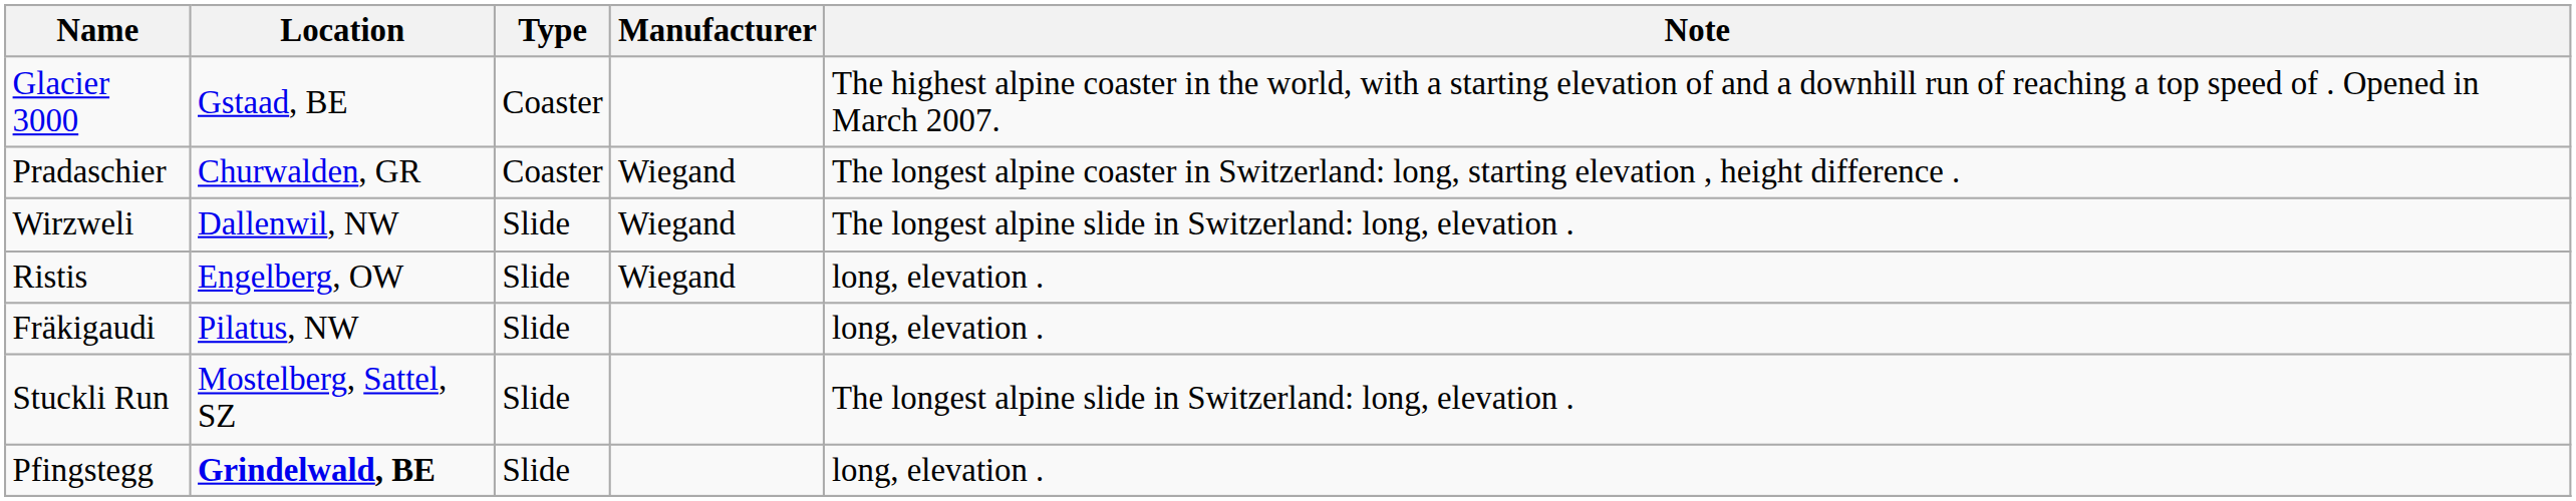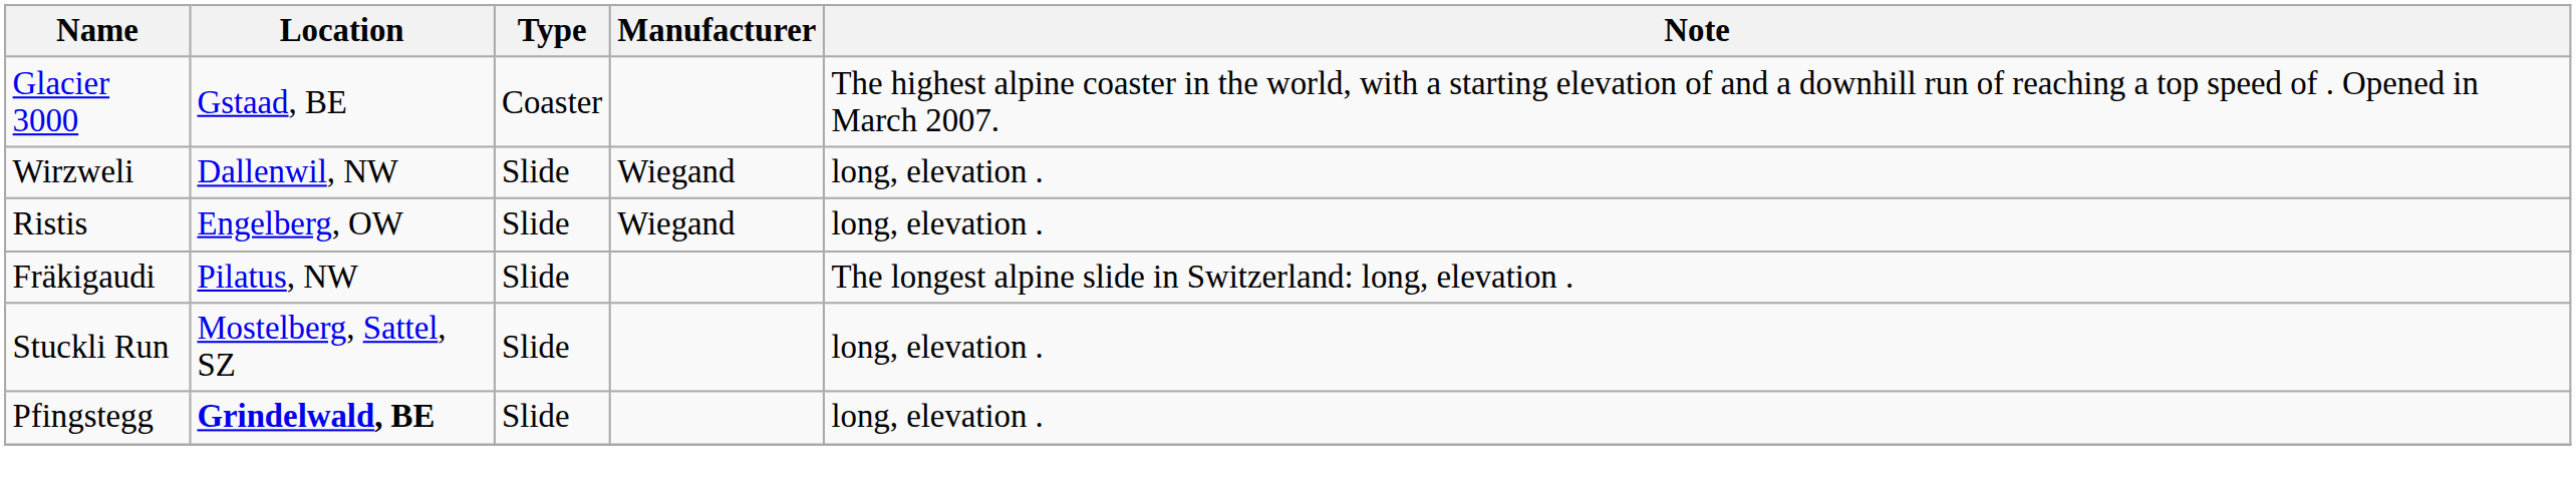 <table class="wikitable sortable">
 <tr>
 <th>Name</th>
 <th>Location</th>
 <th>Type</th>
 <th>Manufacturer</th>
 <th>Note</th>
 </tr>
 <tr>
 <td><a href='#'>Glacier 3000</a></td>
 <td><a href='#'>Gstaad</a>, BE</td>
 <td>Coaster</td>
 <td></td>
 <td>The highest alpine coaster in the world, with a starting elevation of  and a downhill run of  reaching a top speed of . Opened in March 2007.</td>
 </tr>
 <tr>
-<td>Pradaschier</td>
-<td><a href='#'>Churwalden</a>, GR</td>
-<td>Coaster</td>
-<td>Wiegand</td>
-<td>The longest alpine coaster in Switzerland:  long, starting elevation , height difference .</td>
-</tr>
-<tr>
 <td>Wirzweli</td>
 <td><a href='#'>Dallenwil</a>, NW</td>
 <td>Slide</td>
 <td>Wiegand</td>
-<td>The longest alpine slide in Switzerland:  long, elevation .</td>
+<td> long, elevation .</td>
 </tr>
 <tr>
 <td>Ristis</td>
 <td><a href='#'>Engelberg</a>, OW</td>
 <td>Slide</td>
 <td>Wiegand</td>
 <td> long, elevation .</td>
 </tr>
 <tr>
 <td>Fräkigaudi</td>
 <td><a href='#'>Pilatus</a>, NW</td>
 <td>Slide</td>
 <td></td>
-<td> long, elevation .</td>
+<td>The longest alpine slide in Switzerland:  long, elevation .</td>
 </tr>
 <tr>
 <td>Stuckli Run</td>
 <td><a href='#'>Mostelberg</a>, <a href='#'>Sattel</a>, SZ</td>
 <td>Slide</td>
 <td></td>
-<td>The longest alpine slide in Switzerland:  long, elevation .</td>
+<td> long, elevation .</td>
 </tr>
 <tr>
 <td>Pfingstegg</td>
 <td><strong><a href='#'>Grindelwald</a>, BE</strong></td>
 <td>Slide</td>
 <td></td>
 <td> long, elevation .</td>
 </tr>
 <tr>
 </tr>
 </table>
